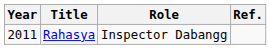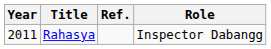 <table class="wikitable">
 <tr>
 <th>Year</th>
 <th>Title</th>
+<th>Ref.</th>
 <th>Role</th>
-<th>Ref.</th>
 </tr>
 <tr>
 <td>2011</td>
 <td><a href='#'>Rahasya</a></td>
+<td></td>
 <td>Inspector Dabangg</td>
-<td></td>
 </tr>
 </table>
